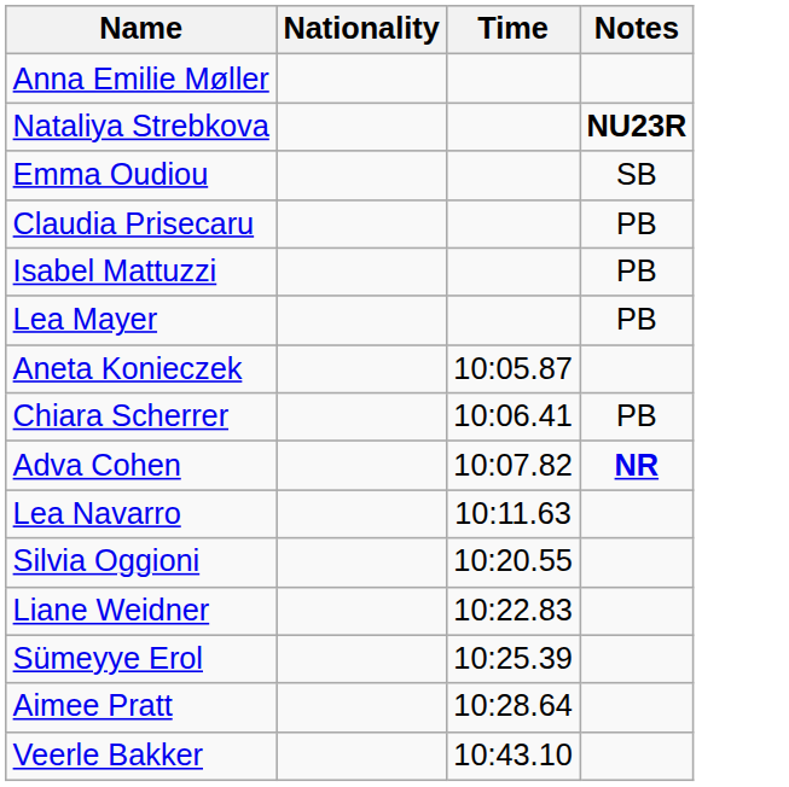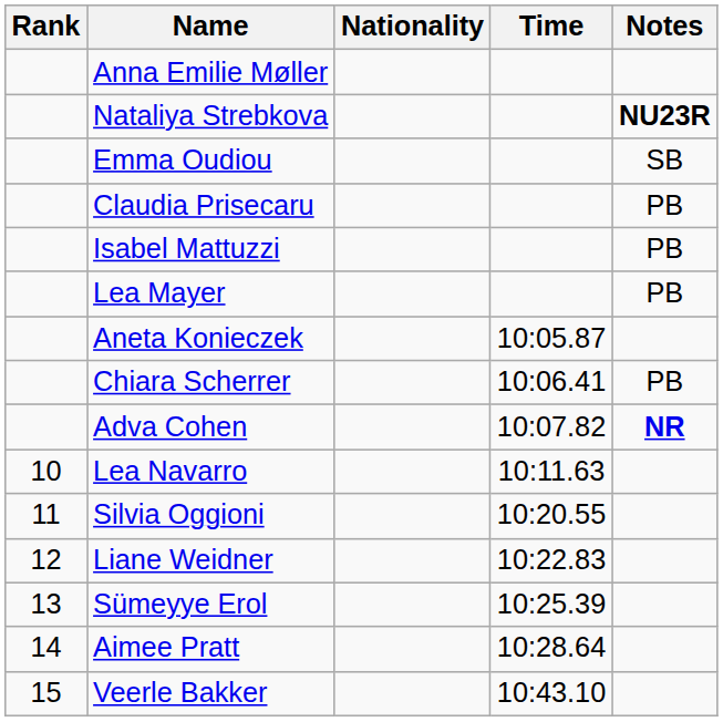 <table class="wikitable sortable" style="text-align:center">
 <tr>
+<th>Rank</th>
 <th>Name</th>
 <th>Nationality</th>
 <th>Time</th>
 <th>Notes</th>
 </tr>
 <tr>
+<td></td>
 <td align=left><a href='#'>Anna Emilie Møller</a></td>
 <td align=left></td>
 <td></td>
 <td></td>
 </tr>
 <tr>
+<td></td>
 <td align=left><a href='#'>Nataliya Strebkova</a></td>
 <td align=left></td>
 <td></td>
 <td><strong>NU23R</strong></td>
 </tr>
 <tr>
+<td></td>
 <td align=left><a href='#'>Emma Oudiou</a></td>
 <td align=left></td>
 <td></td>
 <td>SB</td>
 </tr>
 <tr>
+<td></td>
 <td align=left><a href='#'>Claudia Prisecaru</a></td>
 <td align=left></td>
 <td></td>
 <td>PB</td>
 </tr>
 <tr>
+<td></td>
 <td align=left><a href='#'>Isabel Mattuzzi</a></td>
 <td align=left></td>
 <td></td>
 <td>PB</td>
 </tr>
 <tr>
+<td></td>
 <td align=left><a href='#'>Lea Mayer</a></td>
 <td align=left></td>
 <td></td>
 <td>PB</td>
 </tr>
 <tr>
+<td></td>
 <td align=left><a href='#'>Aneta Konieczek</a></td>
 <td align=left></td>
 <td>10:05.87</td>
 <td></td>
 </tr>
 <tr>
+<td></td>
 <td align=left><a href='#'>Chiara Scherrer</a></td>
 <td align=left></td>
 <td>10:06.41</td>
 <td>PB</td>
 </tr>
 <tr>
+<td></td>
 <td align=left><a href='#'>Adva Cohen</a></td>
 <td align=left></td>
 <td>10:07.82</td>
 <td><strong><a href='#'>NR</a></strong></td>
 </tr>
 <tr>
+<td>10</td>
 <td align=left><a href='#'>Lea Navarro</a></td>
 <td align=left></td>
 <td>10:11.63</td>
 <td></td>
 </tr>
 <tr>
+<td>11</td>
 <td align=left><a href='#'>Silvia Oggioni</a></td>
 <td align=left></td>
 <td>10:20.55</td>
 <td></td>
 </tr>
 <tr>
+<td>12</td>
 <td align=left><a href='#'>Liane Weidner</a></td>
 <td align=left></td>
 <td>10:22.83</td>
 <td></td>
 </tr>
 <tr>
+<td>13</td>
 <td align=left><a href='#'>Sümeyye Erol</a></td>
 <td align=left></td>
 <td>10:25.39</td>
 <td></td>
 </tr>
 <tr>
+<td>14</td>
 <td align=left><a href='#'>Aimee Pratt</a></td>
 <td align=left></td>
 <td>10:28.64</td>
 <td></td>
 </tr>
 <tr>
+<td>15</td>
 <td align=left><a href='#'>Veerle Bakker</a></td>
 <td align=left></td>
 <td>10:43.10</td>
 <td></td>
 </tr>
 </table>
